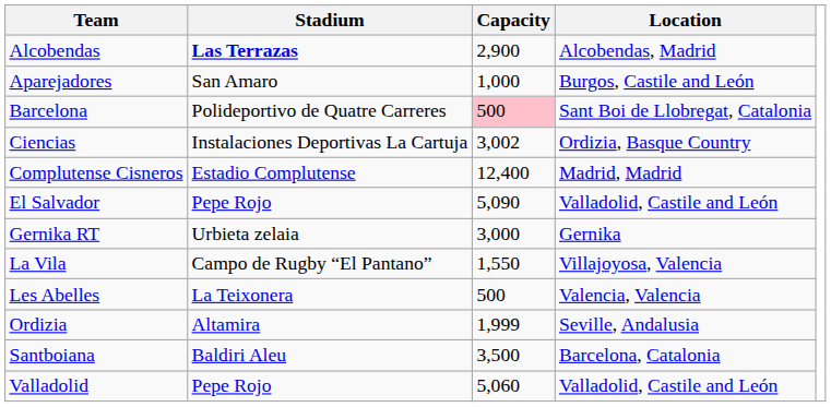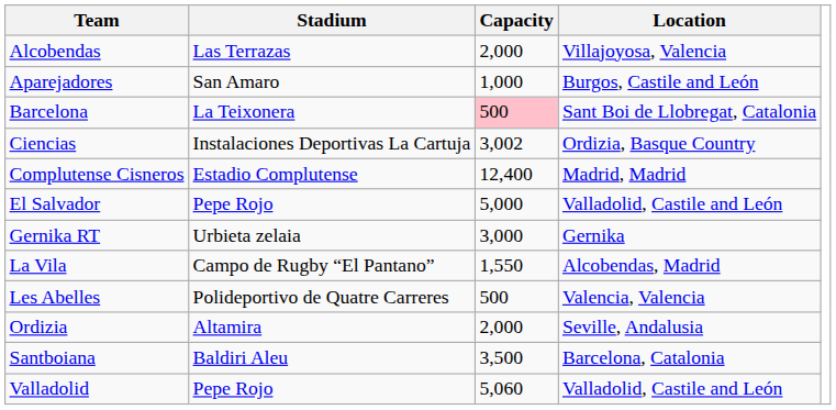 <table class="wikitable sortable">
 <tr>
 <th>Team</th>
 <th>Stadium</th>
 <th>Capacity</th>
 <th>Location</th>
 <th style="background:white; border:none;"></th>
 </tr>
 <tr>
 <td><a href='#'>Alcobendas</a></td>
-<td><strong><a href='#'>Las Terrazas</a></strong></td>
-<td>2,900</td>
-<td><a href='#'>Alcobendas</a>, <a href='#'>Madrid</a></td>
+<td><a href='#'>Las Terrazas</a></td>
+<td>2,000</td>
+<td><a href='#'>Villajoyosa</a>, <a href='#'>Valencia</a></td>
 <td rowspan="12" style="background:white; border:none;"></td>
 </tr>
 <tr>
 <td><a href='#'>Aparejadores</a></td>
 <td>San Amaro</td>
 <td>1,000</td>
 <td><a href='#'>Burgos</a>, <a href='#'>Castile and León</a></td>
 </tr>
 <tr>
 <td><a href='#'>Barcelona</a></td>
-<td>Polideportivo de Quatre Carreres</td>
+<td><a href='#'>La Teixonera</a></td>
 <td style="background: pink;">500</td>
 <td><a href='#'>Sant Boi de Llobregat</a>, <a href='#'>Catalonia</a></td>
 </tr>
 <tr>
 <td><a href='#'>Ciencias</a></td>
 <td>Instalaciones Deportivas La Cartuja</td>
 <td>3,002</td>
 <td><a href='#'>Ordizia</a>, <a href='#'>Basque Country</a></td>
 </tr>
 <tr>
 <td><a href='#'>Complutense Cisneros</a></td>
 <td><a href='#'>Estadio Complutense</a></td>
 <td>12,400</td>
 <td><a href='#'>Madrid</a>, <a href='#'>Madrid</a></td>
 </tr>
 <tr>
 <td><a href='#'>El Salvador</a></td>
 <td><a href='#'>Pepe Rojo</a></td>
-<td>5,090</td>
+<td>5,000</td>
 <td><a href='#'>Valladolid</a>, <a href='#'>Castile and León</a></td>
 </tr>
 <tr>
 <td><a href='#'>Gernika RT</a></td>
 <td>Urbieta zelaia</td>
 <td>3,000</td>
 <td><a href='#'>Gernika</a></td>
 </tr>
 <tr>
 <td><a href='#'>La Vila</a></td>
 <td>Campo de Rugby “El Pantano”</td>
 <td>1,550</td>
-<td><a href='#'>Villajoyosa</a>, <a href='#'>Valencia</a></td>
+<td><a href='#'>Alcobendas</a>, <a href='#'>Madrid</a></td>
 </tr>
 <tr>
 <td><a href='#'>Les Abelles</a></td>
-<td><a href='#'>La Teixonera</a></td>
+<td>Polideportivo de Quatre Carreres</td>
 <td>500</td>
 <td><a href='#'>Valencia</a>, <a href='#'>Valencia</a></td>
 </tr>
 <tr>
 <td><a href='#'>Ordizia</a></td>
 <td><a href='#'>Altamira</a></td>
-<td>1,999</td>
+<td>2,000</td>
 <td><a href='#'>Seville</a>, <a href='#'>Andalusia</a></td>
 </tr>
 <tr>
 <td><a href='#'>Santboiana</a></td>
 <td><a href='#'>Baldiri Aleu</a></td>
 <td>3,500</td>
 <td><a href='#'>Barcelona</a>, <a href='#'>Catalonia</a></td>
 </tr>
 <tr>
 <td><a href='#'>Valladolid</a></td>
 <td><a href='#'>Pepe Rojo</a></td>
 <td>5,060</td>
 <td><a href='#'>Valladolid</a>, <a href='#'>Castile and León</a></td>
 </tr>
 </table>
